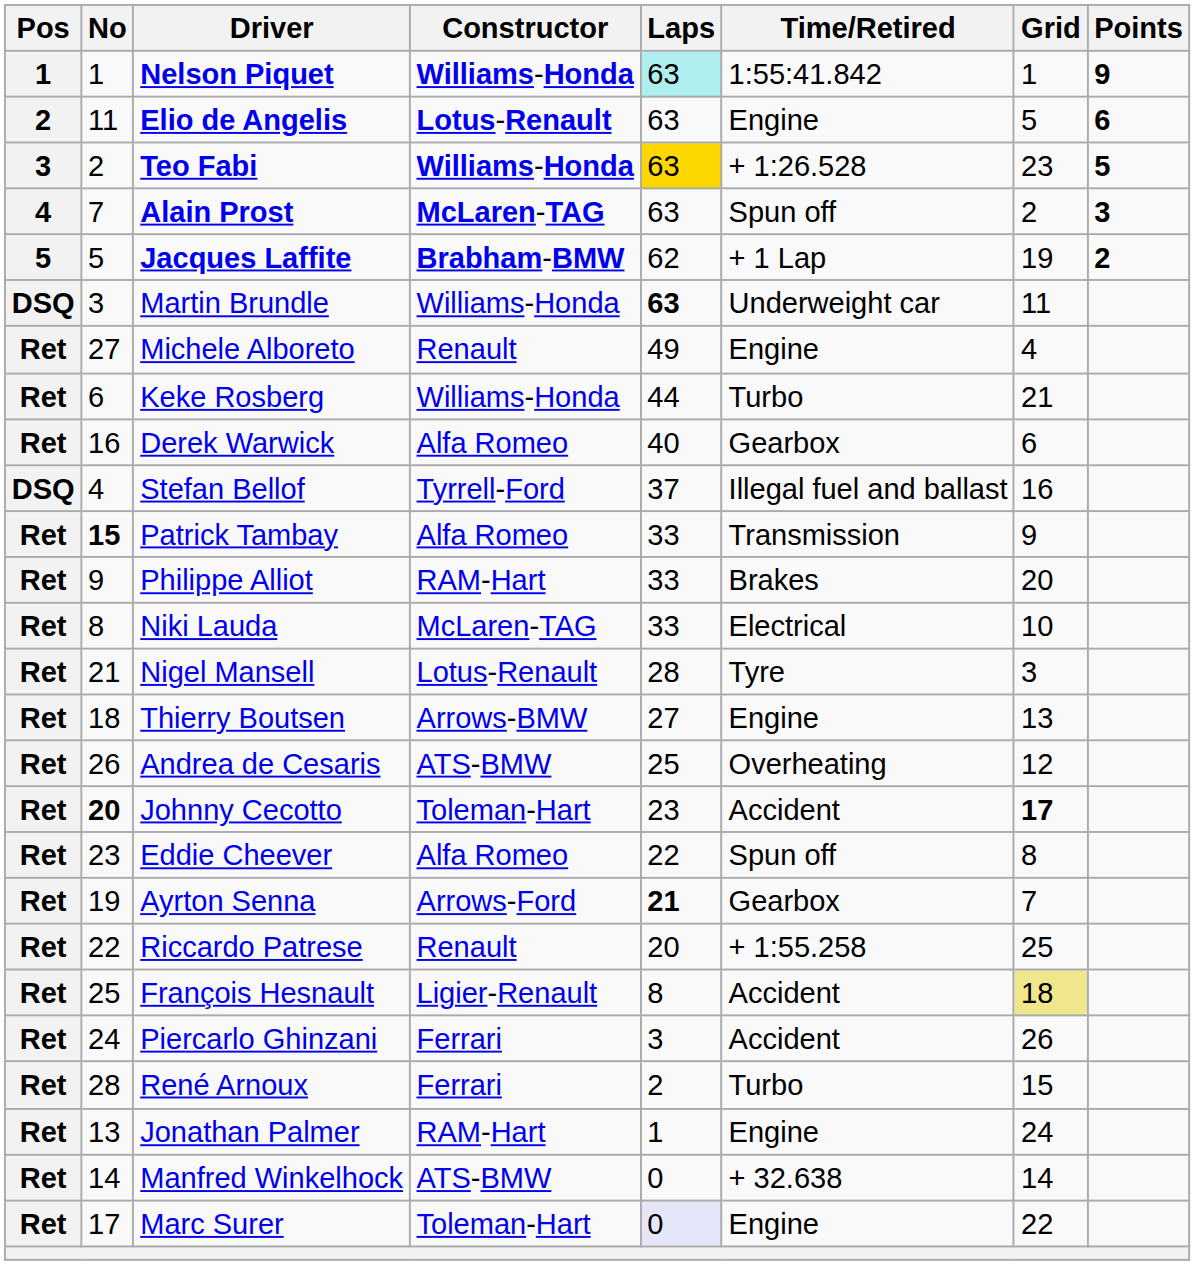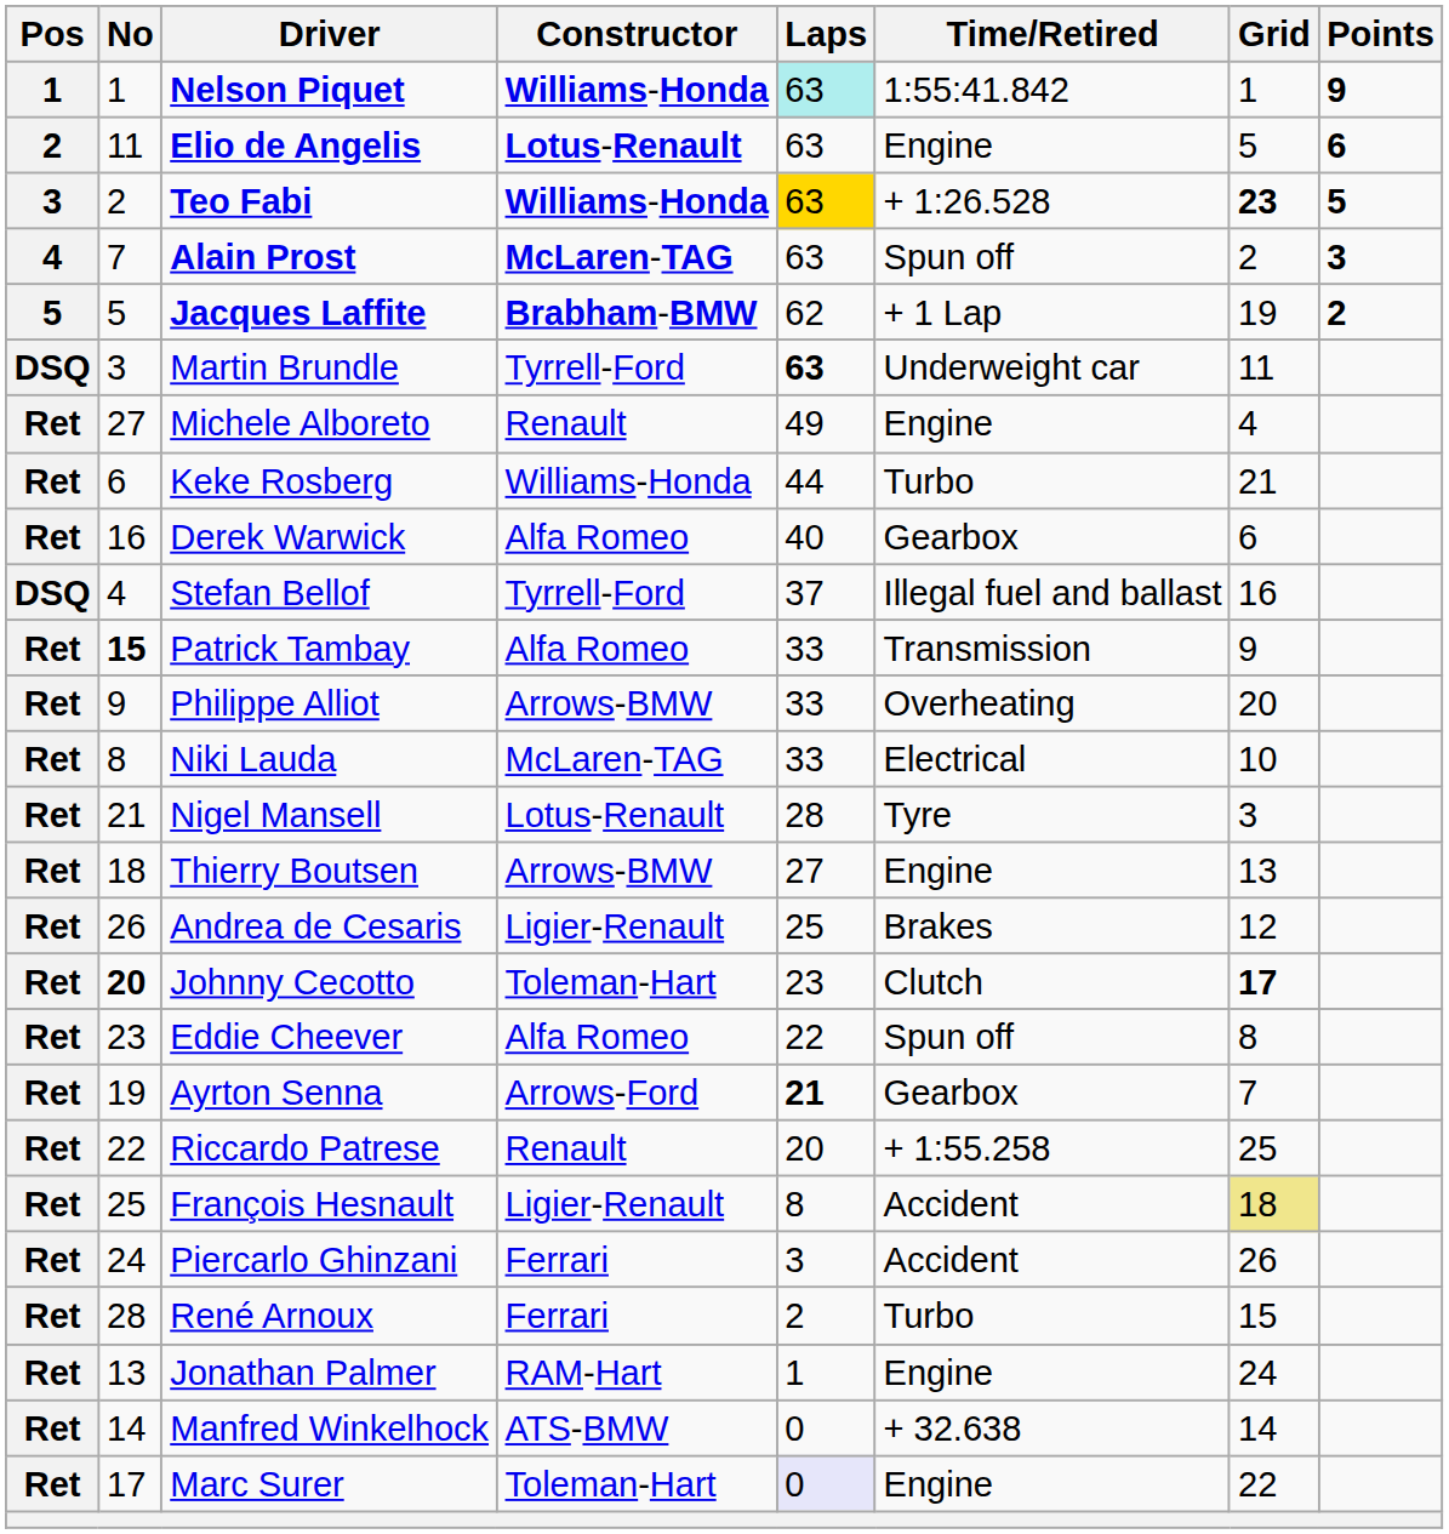 <table class="wikitable" style="font-size: 95%;">
 <tr>
 <th>Pos</th>
 <th>No</th>
 <th>Driver</th>
 <th>Constructor</th>
 <th>Laps</th>
 <th>Time/Retired</th>
 <th>Grid</th>
 <th>Points</th>
 </tr>
 <tr>
 <th>1</th>
 <td>1</td>
 <td> <strong><a href='#'>Nelson Piquet</a></strong></td>
 <td><strong><a href='#'>Williams</a></strong>-<strong><a href='#'>Honda</a></strong></td>
 <td style="background: paleturquoise;">63</td>
 <td>1:55:41.842</td>
 <td>1</td>
 <td><strong>9</strong></td>
 </tr>
 <tr>
 <th>2</th>
 <td>11</td>
 <td> <strong><a href='#'>Elio de Angelis</a></strong></td>
 <td><strong><a href='#'>Lotus</a></strong>-<strong><a href='#'>Renault</a></strong></td>
 <td>63</td>
 <td>Engine</td>
 <td>5</td>
 <td><strong>6</strong></td>
 </tr>
 <tr>
 <th>3</th>
 <td>2</td>
 <td> <strong><a href='#'>Teo Fabi</a></strong></td>
 <td><strong><a href='#'>Williams</a></strong>-<strong><a href='#'>Honda</a></strong></td>
 <td style="background: gold;">63</td>
 <td>+ 1:26.528</td>
-<td>23</td>
+<td><strong>23</strong></td>
 <td><strong>5</strong></td>
 </tr>
 <tr>
 <th>4</th>
 <td>7</td>
 <td> <strong><a href='#'>Alain Prost</a></strong></td>
 <td><strong><a href='#'>McLaren</a></strong>-<strong><a href='#'>TAG</a></strong></td>
 <td>63</td>
 <td>Spun off</td>
 <td>2</td>
 <td><strong>3</strong></td>
 </tr>
 <tr>
 <th>5</th>
 <td>5</td>
 <td> <strong><a href='#'>Jacques Laffite</a></strong></td>
 <td><strong><a href='#'>Brabham</a></strong>-<strong><a href='#'>BMW</a></strong></td>
 <td>62</td>
 <td>+ 1 Lap</td>
 <td>19</td>
 <td><strong>2</strong></td>
 </tr>
 <tr>
 <th>DSQ</th>
 <td>3</td>
 <td> <a href='#'>Martin Brundle</a></td>
-<td><a href='#'>Williams</a>-<a href='#'>Honda</a></td>
+<td><a href='#'>Tyrrell</a>-<a href='#'>Ford</a></td>
 <td><strong>63</strong></td>
 <td>Underweight car</td>
 <td>11</td>
 <td> </td>
 </tr>
 <tr>
 <th>Ret</th>
 <td>27</td>
 <td> <a href='#'>Michele Alboreto</a></td>
 <td><a href='#'>Renault</a></td>
 <td>49</td>
 <td>Engine</td>
 <td>4</td>
 <td> </td>
 </tr>
 <tr>
 <th>Ret</th>
 <td>6</td>
 <td> <a href='#'>Keke Rosberg</a></td>
 <td><a href='#'>Williams</a>-<a href='#'>Honda</a></td>
 <td>44</td>
 <td>Turbo</td>
 <td>21</td>
 <td> </td>
 </tr>
 <tr>
 <th>Ret</th>
 <td>16</td>
 <td> <a href='#'>Derek Warwick</a></td>
 <td><a href='#'>Alfa Romeo</a></td>
 <td>40</td>
 <td>Gearbox</td>
 <td>6</td>
 <td> </td>
 </tr>
 <tr>
 <th>DSQ</th>
 <td>4</td>
 <td> <a href='#'>Stefan Bellof</a></td>
 <td><a href='#'>Tyrrell</a>-<a href='#'>Ford</a></td>
 <td>37</td>
 <td>Illegal fuel and ballast</td>
 <td>16</td>
 <td> </td>
 </tr>
 <tr>
 <th>Ret</th>
 <td><strong>15</strong></td>
 <td> <a href='#'>Patrick Tambay</a></td>
 <td><a href='#'>Alfa Romeo</a></td>
 <td>33</td>
 <td>Transmission</td>
 <td>9</td>
 <td> </td>
 </tr>
 <tr>
 <th>Ret</th>
 <td>9</td>
 <td> <a href='#'>Philippe Alliot</a></td>
-<td><a href='#'>RAM</a>-<a href='#'>Hart</a></td>
+<td><a href='#'>Arrows</a>-<a href='#'>BMW</a></td>
 <td>33</td>
-<td>Brakes</td>
+<td>Overheating</td>
 <td>20</td>
 <td> </td>
 </tr>
 <tr>
 <th>Ret</th>
 <td>8</td>
 <td> <a href='#'>Niki Lauda</a></td>
 <td><a href='#'>McLaren</a>-<a href='#'>TAG</a></td>
 <td>33</td>
 <td>Electrical</td>
 <td>10</td>
 <td> </td>
 </tr>
 <tr>
 <th>Ret</th>
 <td>21</td>
 <td> <a href='#'>Nigel Mansell</a></td>
 <td><a href='#'>Lotus</a>-<a href='#'>Renault</a></td>
 <td>28</td>
 <td>Tyre</td>
 <td>3</td>
 <td> </td>
 </tr>
 <tr>
 <th>Ret</th>
 <td>18</td>
 <td> <a href='#'>Thierry Boutsen</a></td>
 <td><a href='#'>Arrows</a>-<a href='#'>BMW</a></td>
 <td>27</td>
 <td>Engine</td>
 <td>13</td>
 <td> </td>
 </tr>
 <tr>
 <th>Ret</th>
 <td>26</td>
 <td> <a href='#'>Andrea de Cesaris</a></td>
-<td><a href='#'>ATS</a>-<a href='#'>BMW</a></td>
+<td><a href='#'>Ligier</a>-<a href='#'>Renault</a></td>
 <td>25</td>
-<td>Overheating</td>
+<td>Brakes</td>
 <td>12</td>
 <td> </td>
 </tr>
 <tr>
 <th>Ret</th>
 <td><strong>20</strong></td>
 <td> <a href='#'>Johnny Cecotto</a></td>
 <td><a href='#'>Toleman</a>-<a href='#'>Hart</a></td>
 <td>23</td>
-<td>Accident</td>
+<td>Clutch</td>
 <td><strong>17</strong></td>
 <td> </td>
 </tr>
 <tr>
 <th>Ret</th>
 <td>23</td>
 <td> <a href='#'>Eddie Cheever</a></td>
 <td><a href='#'>Alfa Romeo</a></td>
 <td>22</td>
 <td>Spun off</td>
 <td>8</td>
 <td> </td>
 </tr>
 <tr>
 <th>Ret</th>
 <td>19</td>
 <td> <a href='#'>Ayrton Senna</a></td>
 <td><a href='#'>Arrows</a>-<a href='#'>Ford</a></td>
 <td><strong>21</strong></td>
 <td>Gearbox</td>
 <td>7</td>
 <td> </td>
 </tr>
 <tr>
 <th>Ret</th>
 <td>22</td>
 <td> <a href='#'>Riccardo Patrese</a></td>
 <td><a href='#'>Renault</a></td>
 <td>20</td>
 <td>+ 1:55.258</td>
 <td>25</td>
 <td> </td>
 </tr>
 <tr>
 <th>Ret</th>
 <td>25</td>
 <td> <a href='#'>François Hesnault</a></td>
 <td><a href='#'>Ligier</a>-<a href='#'>Renault</a></td>
 <td>8</td>
 <td>Accident</td>
 <td style="background: khaki;">18</td>
 <td> </td>
 </tr>
 <tr>
 <th>Ret</th>
 <td>24</td>
 <td> <a href='#'>Piercarlo Ghinzani</a></td>
 <td><a href='#'>Ferrari</a></td>
 <td>3</td>
 <td>Accident</td>
 <td>26</td>
 <td> </td>
 </tr>
 <tr>
 <th>Ret</th>
 <td>28</td>
 <td> <a href='#'>René Arnoux</a></td>
 <td><a href='#'>Ferrari</a></td>
 <td>2</td>
 <td>Turbo</td>
 <td>15</td>
 <td> </td>
 </tr>
 <tr>
 <th>Ret</th>
 <td>13</td>
 <td> <a href='#'>Jonathan Palmer</a></td>
 <td><a href='#'>RAM</a>-<a href='#'>Hart</a></td>
 <td>1</td>
 <td>Engine</td>
 <td>24</td>
 <td> </td>
 </tr>
 <tr>
 <th>Ret</th>
 <td>14</td>
 <td> <a href='#'>Manfred Winkelhock</a></td>
 <td><a href='#'>ATS</a>-<a href='#'>BMW</a></td>
 <td>0</td>
 <td>+ 32.638</td>
 <td>14</td>
 <td> </td>
 </tr>
 <tr>
 <th>Ret</th>
 <td>17</td>
 <td> <a href='#'>Marc Surer</a></td>
 <td><a href='#'>Toleman</a>-<a href='#'>Hart</a></td>
 <td style="background: lavender;">0</td>
 <td>Engine</td>
 <td>22</td>
 <td> </td>
 </tr>
 <tr>
 <th colspan="8"></th>
 </tr>
 </table>
